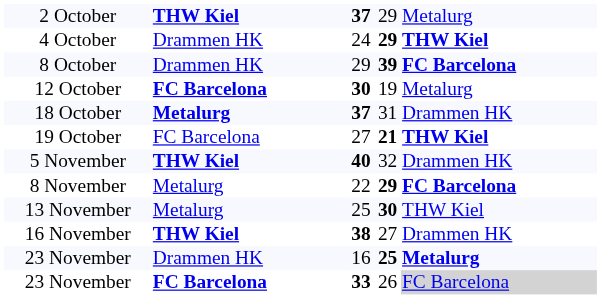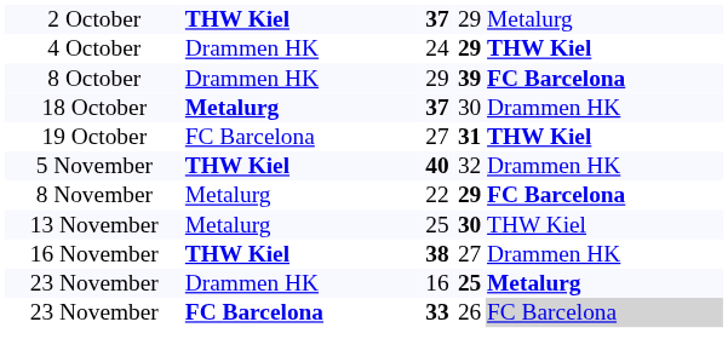 <table border="0" cellspacing="0" cellpadding="1">
 <tr align="center"  bgcolor="#F8F8FF">
 <td width="120">2 October</td>
 <td width="160" align="left"><strong><a href='#'>THW Kiel</a></strong></td>
 <td width="20"><strong>37</strong></td>
 <td width="20">29</td>
 <td width="160" align="left"><a href='#'>Metalurg</a></td>
 </tr>
 <tr align="center">
 <td width="120">4 October</td>
 <td width="160" align="left"><a href='#'>Drammen HK</a></td>
 <td width="20">24</td>
 <td width="20"><strong>29</strong></td>
 <td width="160" align="left"><strong><a href='#'>THW Kiel</a></strong></td>
 </tr>
 <tr align="center"  bgcolor="#F8F8FF">
 <td width="120">8 October</td>
 <td width="160" align="left"><a href='#'>Drammen HK</a></td>
 <td width="20">29</td>
 <td width="20"><strong>39</strong></td>
 <td width="160" align="left"><strong><a href='#'>FC Barcelona</a></strong></td>
 </tr>
-<tr align="center">
-<td width="120">12 October</td>
-<td width="160" align="left"><strong><a href='#'>FC Barcelona</a></strong></td>
-<td width="20"><strong>30</strong></td>
-<td width="20">19</td>
-<td width="160" align="left"><a href='#'>Metalurg</a></td>
-</tr>
 <tr align="center" bgcolor="#F8F8FF">
 <td width="120">18 October</td>
 <td width="160" align="left"><strong><a href='#'>Metalurg</a></strong></td>
 <td width="20"><strong>37</strong></td>
-<td width="20">31</td>
+<td width="20">30</td>
 <td width="160" align="left"><a href='#'>Drammen HK</a></td>
 </tr>
 <tr align="center">
 <td width="120">19 October</td>
 <td width="160" align="left"><a href='#'>FC Barcelona</a></td>
 <td width="20">27</td>
-<td width="20"><strong>21</strong></td>
+<td width="20"><strong>31</strong></td>
 <td width="160" align="left"><strong><a href='#'>THW Kiel</a></strong></td>
 </tr>
 <tr align="center"  bgcolor="#F8F8FF">
 <td width="120">5 November</td>
 <td width="160" align="left"><strong><a href='#'>THW Kiel</a></strong></td>
 <td width="20"><strong>40</strong></td>
 <td width="20">32</td>
 <td width="160" align="left"><a href='#'>Drammen HK</a></td>
 </tr>
 <tr align="center">
 <td width="120">8 November</td>
 <td width="160" align="left"><a href='#'>Metalurg</a></td>
 <td width="20">22</td>
 <td width="20"><strong>29</strong></td>
 <td width="160" align="left"><strong><a href='#'>FC Barcelona</a></strong></td>
 </tr>
 <tr align="center"  bgcolor="#F8F8FF">
 <td width="120">13 November</td>
 <td width="160" align="left"><a href='#'>Metalurg</a></td>
 <td width="20">25</td>
 <td width="20"><strong>30</strong></td>
 <td width="160" align="left"><a href='#'>THW Kiel</a></td>
 </tr>
 <tr align="center">
 <td width="120">16 November</td>
 <td width="160" align="left"><strong><a href='#'>THW Kiel</a></strong></td>
 <td width="20"><strong>38</strong></td>
 <td width="20">27</td>
 <td width="160" align="left"><a href='#'>Drammen HK</a></td>
 </tr>
 <tr align="center" bgcolor="#F8F8FF">
 <td width="120">23 November</td>
 <td width="160" align="left"><a href='#'>Drammen HK</a></td>
 <td width="20">16</td>
 <td width="20"><strong>25</strong></td>
 <td width="160" align="left"><strong><a href='#'>Metalurg</a></strong></td>
 </tr>
 <tr align="center">
 <td width="120">23 November</td>
 <td width="160" align="left"><strong><a href='#'>FC Barcelona</a></strong></td>
 <td width="20"><strong>33</strong></td>
 <td width="20">26</td>
 <td width="160" align="left" style="background: lightgrey;"><a href='#'>FC Barcelona</a></td>
 </tr>
 </table>
